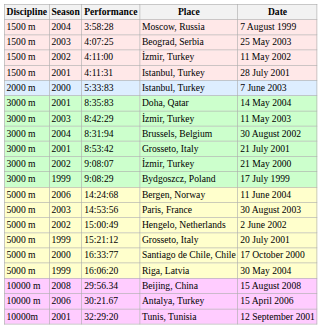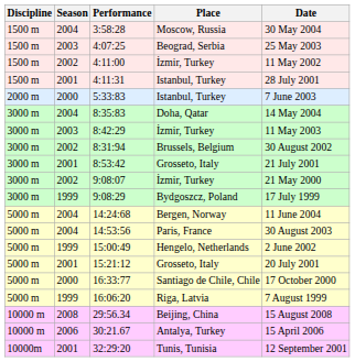 <table class=wikitable>
 <tr>
 <th>Discipline</th>
 <th>Season</th>
 <th>Performance</th>
 <th>Place</th>
 <th>Date</th>
 </tr>
 <tr style="background:#ffe8e8;">
 <td>1500 m</td>
 <td>2004</td>
 <td>3:58:28</td>
 <td>Moscow, Russia</td>
-<td>7 August 1999</td>
+<td>30 May 2004</td>
 </tr>
 <tr style="background:#ffe8e8;">
 <td>1500 m</td>
 <td>2003</td>
 <td>4:07:25</td>
 <td>Beograd, Serbia</td>
 <td>25 May 2003</td>
 </tr>
 <tr style="background:#ffe8e8;">
 <td>1500 m</td>
 <td>2002</td>
 <td>4:11:00</td>
 <td>İzmir, Turkey</td>
 <td>11 May 2002</td>
 </tr>
 <tr style="background:#ffe8e8;">
 <td>1500 m</td>
 <td>2001</td>
 <td>4:11:31</td>
 <td>Istanbul, Turkey</td>
 <td>28 July 2001</td>
 </tr>
 <tr style="background:#def;">
 <td>2000 m</td>
 <td>2000</td>
 <td>5:33:83</td>
 <td>Istanbul, Turkey</td>
 <td>7 June 2003</td>
 </tr>
 <tr style="background:#cfc;">
 <td>3000 m</td>
-<td>2001</td>
+<td>2004</td>
 <td>8:35:83</td>
 <td>Doha, Qatar</td>
 <td>14 May 2004</td>
 </tr>
 <tr style="background:#cfc;">
 <td>3000 m</td>
 <td>2003</td>
 <td>8:42:29</td>
 <td>İzmir, Turkey</td>
 <td>11 May 2003</td>
 </tr>
 <tr style="background:#cfc;">
 <td>3000 m</td>
-<td>2004</td>
+<td>2002</td>
 <td>8:31:94</td>
 <td>Brussels, Belgium</td>
 <td>30 August 2002</td>
 </tr>
 <tr style="background:#cfc;">
 <td>3000 m</td>
 <td>2001</td>
 <td>8:53:42</td>
 <td>Grosseto, Italy</td>
 <td>21 July 2001</td>
 </tr>
 <tr style="background:#cfc;">
 <td>3000 m</td>
 <td>2002</td>
 <td>9:08:07</td>
 <td>İzmir, Turkey</td>
 <td>21 May 2000</td>
 </tr>
 <tr style="background:#cfc;">
 <td>3000 m</td>
 <td>1999</td>
 <td>9:08:29</td>
 <td>Bydgoszcz, Poland</td>
 <td>17 July 1999</td>
 </tr>
 <tr style="background:#ffc;">
 <td>5000 m</td>
-<td>2006</td>
+<td>2004</td>
 <td>14:24:68</td>
 <td>Bergen, Norway</td>
 <td>11 June 2004</td>
 </tr>
 <tr style="background:#ffc;">
 <td>5000 m</td>
-<td>2003</td>
+<td>2004</td>
 <td>14:53:56</td>
 <td>Paris, France</td>
 <td>30 August 2003</td>
 </tr>
 <tr style="background:#ffc;">
 <td>5000 m</td>
-<td>2002</td>
+<td>1999</td>
 <td>15:00:49</td>
 <td>Hengelo, Netherlands</td>
 <td>2 June 2002</td>
 </tr>
 <tr style="background:#ffc;">
 <td>5000 m</td>
-<td>1999</td>
+<td>2001</td>
 <td>15:21:12</td>
 <td>Grosseto, Italy</td>
 <td>20 July 2001</td>
 </tr>
 <tr style="background:#ffc;">
 <td>5000 m</td>
 <td>2000</td>
 <td>16:33:77</td>
 <td>Santiago de Chile, Chile</td>
 <td>17 October 2000</td>
 </tr>
 <tr style="background:#ffc;">
 <td>5000 m</td>
 <td>1999</td>
 <td>16:06:20</td>
 <td>Riga, Latvia</td>
-<td>30 May 2004</td>
+<td>7 August 1999</td>
 </tr>
 <tr style="background:#fcf;">
 <td>10000 m</td>
 <td>2008</td>
 <td>29:56.34</td>
 <td>Beijing, China</td>
 <td>15 August 2008</td>
 </tr>
 <tr style="background:#fcf;">
 <td>10000 m</td>
 <td>2006</td>
 <td>30:21.67</td>
 <td>Antalya, Turkey</td>
 <td>15 April 2006</td>
 </tr>
 <tr style="background:#fcf;">
 <td>10000m</td>
 <td>2001</td>
 <td>32:29:20</td>
 <td>Tunis, Tunisia</td>
 <td>12 September 2001</td>
 </tr>
 </table>
